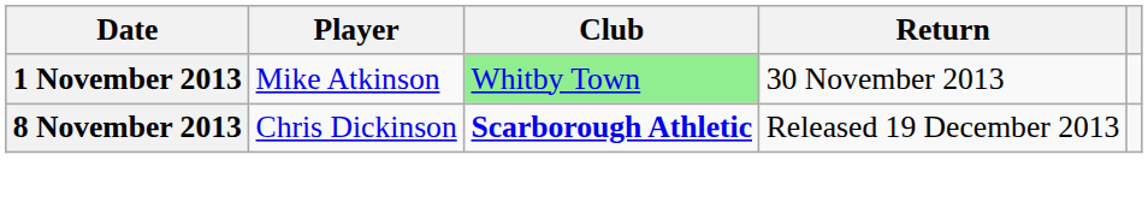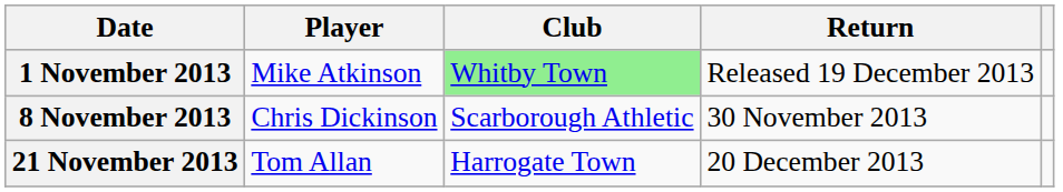 <table class="wikitable plainrowheaders">
 <tr>
 <th scope=col>Date</th>
 <th scope=col>Player</th>
 <th scope=col>Club</th>
 <th scope=col>Return</th>
 <th scope=col class=unsortable></th>
 </tr>
 <tr>
 <th scope=row>1 November 2013</th>
 <td><a href='#'>Mike Atkinson</a></td>
 <td style="background: lightgreen;"><a href='#'>Whitby Town</a></td>
-<td>30 November 2013</td>
+<td>Released 19 December 2013</td>
 <td style="text-align:center;"></td>
 </tr>
 <tr>
 <th scope=row>8 November 2013</th>
 <td><a href='#'>Chris Dickinson</a></td>
-<td><strong><a href='#'>Scarborough Athletic</a></strong></td>
-<td>Released 19 December 2013</td>
+<td><a href='#'>Scarborough Athletic</a></td>
+<td>30 November 2013</td>
+<td style="text-align:center;"></td>
+</tr>
+<tr>
+<th scope=row>21 November 2013</th>
+<td><a href='#'>Tom Allan</a></td>
+<td><a href='#'>Harrogate Town</a></td>
+<td>20 December 2013</td>
 <td style="text-align:center;"></td>
 </tr>
 </table>
